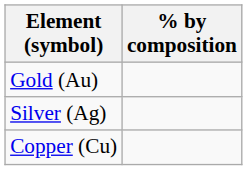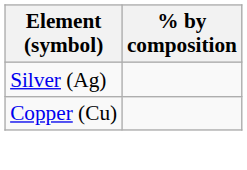 <table class="wikitable sortable" align=right>
 <tr>
 <th>Element<br>(symbol)</th>
 <th>% by<br>composition</th>
-</tr>
-<tr>
-<td><a href='#'>Gold</a> (Au)</td>
-<td align=right></td>
 </tr>
 <tr>
 <td><a href='#'>Silver</a> (Ag)</td>
 <td align=right></td>
 </tr>
 <tr>
 <td><a href='#'>Copper</a> (Cu)</td>
 <td align=right></td>
 </tr>
 </table>
